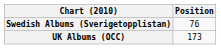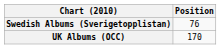 <table class="wikitable sortable plainrowheaders" style="text-align:center">
 <tr>
 <th scope="col">Chart (2010)</th>
 <th scope="col">Position</th>
 </tr>
 <tr>
 <th scope="row">Swedish Albums (Sverigetopplistan)</th>
 <td>76</td>
 </tr>
 <tr>
 <th scope="row">UK Albums (OCC)</th>
-<td>173</td>
+<td>170</td>
 </tr>
 </table>
